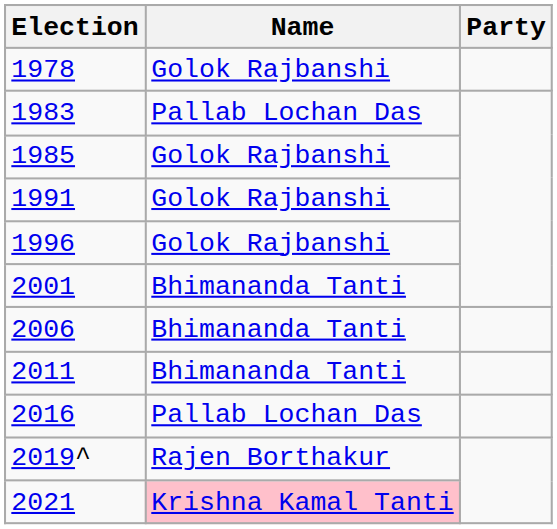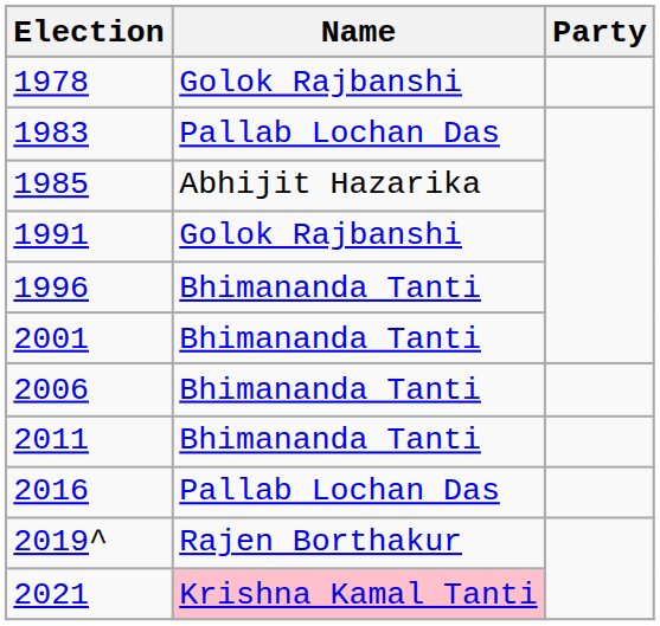 <table class="wikitable sortable">
 <tr>
 <th>Election</th>
 <th>Name</th>
 <th colspan=2>Party</th>
 </tr>
 <tr>
 <td><a href='#'>1978</a></td>
 <td><a href='#'>Golok Rajbanshi</a></td>
 <td></td>
 </tr>
 <tr>
 <td><a href='#'>1983</a></td>
 <td><a href='#'>Pallab Lochan Das</a></td>
 </tr>
 <tr>
 <td><a href='#'>1985</a></td>
-<td><a href='#'>Golok Rajbanshi</a></td>
+<td>Abhijit Hazarika</td>
 </tr>
 <tr>
 <td><a href='#'>1991</a></td>
 <td><a href='#'>Golok Rajbanshi</a></td>
 </tr>
 <tr>
 <td><a href='#'>1996</a></td>
-<td><a href='#'>Golok Rajbanshi</a></td>
+<td><a href='#'>Bhimananda Tanti</a></td>
 </tr>
 <tr>
 <td><a href='#'>2001</a></td>
 <td><a href='#'>Bhimananda Tanti</a></td>
 </tr>
 <tr>
 <td><a href='#'>2006</a></td>
 <td><a href='#'>Bhimananda Tanti</a></td>
 <td></td>
 </tr>
 <tr>
 <td><a href='#'>2011</a></td>
 <td><a href='#'>Bhimananda Tanti</a></td>
 <td></td>
 </tr>
 <tr>
 <td><a href='#'>2016</a></td>
 <td><a href='#'>Pallab Lochan Das</a></td>
 <td></td>
 </tr>
 <tr>
 <td><a href='#'>2019</a>^</td>
 <td><a href='#'>Rajen Borthakur</a></td>
 </tr>
 <tr>
 <td><a href='#'>2021</a></td>
 <td style="background: pink;"><a href='#'>Krishna Kamal Tanti</a></td>
 </tr>
 </table>
